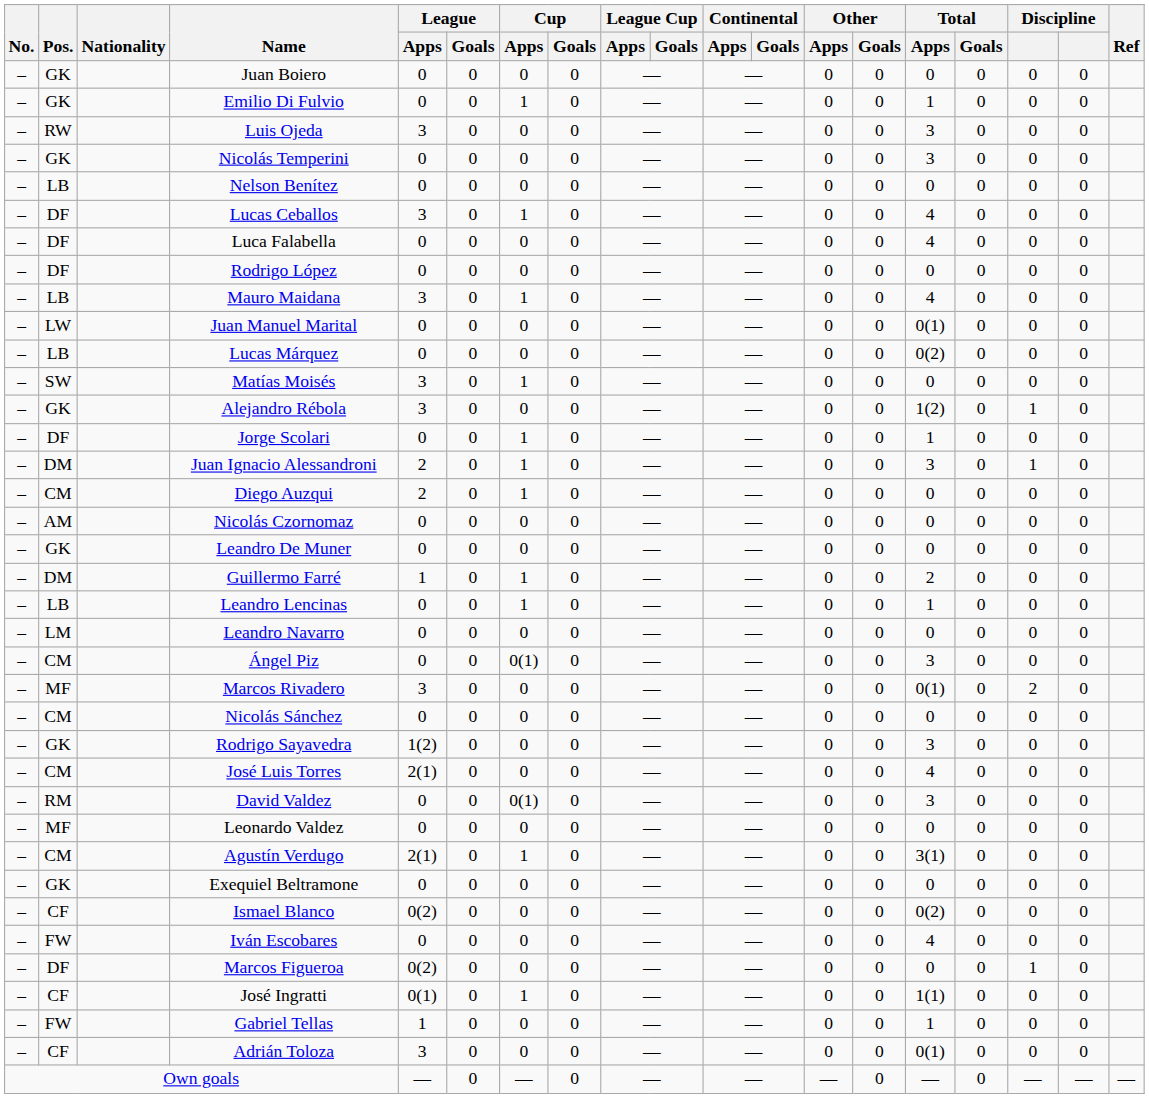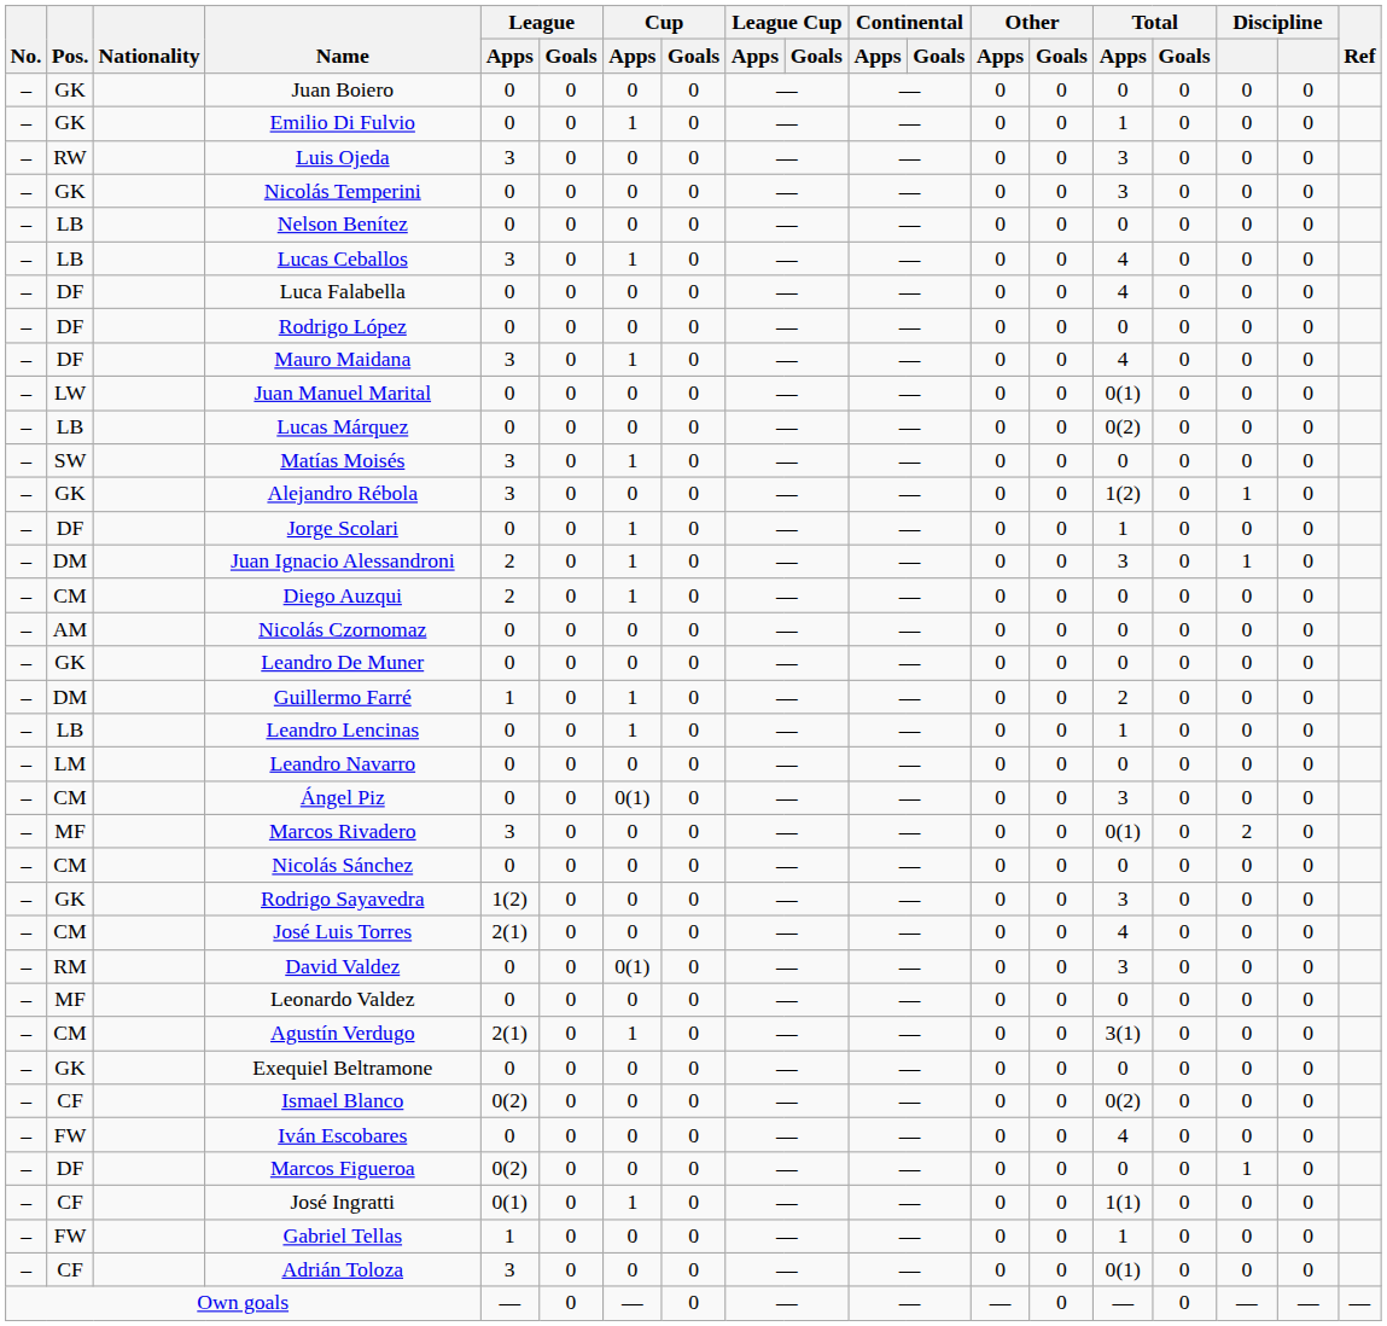 <table class="wikitable" style="text-align:center">
 <tr>
 <th rowspan="2" valign="bottom">No.</th>
 <th rowspan="2" valign="bottom">Pos.</th>
 <th rowspan="2" valign="bottom">Nationality</th>
 <th rowspan="2" valign="bottom" width="200">Name</th>
 <th colspan="2" width="85">League</th>
 <th colspan="2" width="85">Cup</th>
 <th colspan="2" width="85">League Cup</th>
 <th colspan="2" width="85">Continental</th>
 <th colspan="2" width="85">Other</th>
 <th colspan="2" width="85">Total</th>
 <th colspan="2" width="85">Discipline</th>
 <th rowspan="2" valign="bottom">Ref</th>
 </tr>
 <tr>
 <th>Apps</th>
 <th>Goals</th>
 <th>Apps</th>
 <th>Goals</th>
 <th>Apps</th>
 <th>Goals</th>
 <th>Apps</th>
 <th>Goals</th>
 <th>Apps</th>
 <th>Goals</th>
 <th>Apps</th>
 <th>Goals</th>
 <th></th>
 <th></th>
 </tr>
 <tr>
 <td align="center">–</td>
 <td align="center">GK</td>
 <td align="center"></td>
 <td align="center">Juan Boiero</td>
 <td>0</td>
 <td>0</td>
 <td>0</td>
 <td>0</td>
 <td colspan="2">—</td>
 <td colspan="2">—</td>
 <td>0</td>
 <td>0</td>
 <td>0</td>
 <td>0</td>
 <td>0</td>
 <td>0</td>
 <td></td>
 </tr>
 <tr>
 <td align="center">–</td>
 <td align="center">GK</td>
 <td align="center"></td>
 <td align="center"><a href='#'>Emilio Di Fulvio</a></td>
 <td>0</td>
 <td>0</td>
 <td>1</td>
 <td>0</td>
 <td colspan="2">—</td>
 <td colspan="2">—</td>
 <td>0</td>
 <td>0</td>
 <td>1</td>
 <td>0</td>
 <td>0</td>
 <td>0</td>
 <td></td>
 </tr>
 <tr>
 <td align="center">–</td>
 <td align="center">RW</td>
 <td align="center"></td>
 <td align="center"><a href='#'>Luis Ojeda</a></td>
 <td>3</td>
 <td>0</td>
 <td>0</td>
 <td>0</td>
 <td colspan="2">—</td>
 <td colspan="2">—</td>
 <td>0</td>
 <td>0</td>
 <td>3</td>
 <td>0</td>
 <td>0</td>
 <td>0</td>
 <td></td>
 </tr>
 <tr>
 <td align="center">–</td>
 <td align="center">GK</td>
 <td align="center"></td>
 <td align="center"><a href='#'>Nicolás Temperini</a></td>
 <td>0</td>
 <td>0</td>
 <td>0</td>
 <td>0</td>
 <td colspan="2">—</td>
 <td colspan="2">—</td>
 <td>0</td>
 <td>0</td>
 <td>3</td>
 <td>0</td>
 <td>0</td>
 <td>0</td>
 <td></td>
 </tr>
 <tr>
 <td align="center">–</td>
 <td align="center">LB</td>
 <td align="center"></td>
 <td align="center"><a href='#'>Nelson Benítez</a></td>
 <td>0</td>
 <td>0</td>
 <td>0</td>
 <td>0</td>
 <td colspan="2">—</td>
 <td colspan="2">—</td>
 <td>0</td>
 <td>0</td>
 <td>0</td>
 <td>0</td>
 <td>0</td>
 <td>0</td>
 <td></td>
 </tr>
 <tr>
 <td align="center">–</td>
-<td align="center">DF</td>
+<td align="center">LB</td>
 <td align="center"></td>
 <td align="center"><a href='#'>Lucas Ceballos</a></td>
 <td>3</td>
 <td>0</td>
 <td>1</td>
 <td>0</td>
 <td colspan="2">—</td>
 <td colspan="2">—</td>
 <td>0</td>
 <td>0</td>
 <td>4</td>
 <td>0</td>
 <td>0</td>
 <td>0</td>
 <td></td>
 </tr>
 <tr>
 <td align="center">–</td>
 <td align="center">DF</td>
 <td align="center"></td>
 <td align="center">Luca Falabella</td>
 <td>0</td>
 <td>0</td>
 <td>0</td>
 <td>0</td>
 <td colspan="2">—</td>
 <td colspan="2">—</td>
 <td>0</td>
 <td>0</td>
 <td>4</td>
 <td>0</td>
 <td>0</td>
 <td>0</td>
 <td></td>
 </tr>
 <tr>
 <td align="center">–</td>
 <td align="center">DF</td>
 <td align="center"></td>
 <td align="center"><a href='#'>Rodrigo López</a></td>
 <td>0</td>
 <td>0</td>
 <td>0</td>
 <td>0</td>
 <td colspan="2">—</td>
 <td colspan="2">—</td>
 <td>0</td>
 <td>0</td>
 <td>0</td>
 <td>0</td>
 <td>0</td>
 <td>0</td>
 <td></td>
 </tr>
 <tr>
 <td align="center">–</td>
-<td align="center">LB</td>
+<td align="center">DF</td>
 <td align="center"></td>
 <td align="center"><a href='#'>Mauro Maidana</a></td>
 <td>3</td>
 <td>0</td>
 <td>1</td>
 <td>0</td>
 <td colspan="2">—</td>
 <td colspan="2">—</td>
 <td>0</td>
 <td>0</td>
 <td>4</td>
 <td>0</td>
 <td>0</td>
 <td>0</td>
 <td></td>
 </tr>
 <tr>
 <td align="center">–</td>
 <td align="center">LW</td>
 <td align="center"></td>
 <td align="center"><a href='#'>Juan Manuel Marital</a></td>
 <td>0</td>
 <td>0</td>
 <td>0</td>
 <td>0</td>
 <td colspan="2">—</td>
 <td colspan="2">—</td>
 <td>0</td>
 <td>0</td>
 <td>0(1)</td>
 <td>0</td>
 <td>0</td>
 <td>0</td>
 <td></td>
 </tr>
 <tr>
 <td align="center">–</td>
 <td align="center">LB</td>
 <td align="center"></td>
 <td align="center"><a href='#'>Lucas Márquez</a></td>
 <td>0</td>
 <td>0</td>
 <td>0</td>
 <td>0</td>
 <td colspan="2">—</td>
 <td colspan="2">—</td>
 <td>0</td>
 <td>0</td>
 <td>0(2)</td>
 <td>0</td>
 <td>0</td>
 <td>0</td>
 <td></td>
 </tr>
 <tr>
 <td align="center">–</td>
 <td align="center">SW</td>
 <td align="center"></td>
 <td align="center"><a href='#'>Matías Moisés</a></td>
 <td>3</td>
 <td>0</td>
 <td>1</td>
 <td>0</td>
 <td colspan="2">—</td>
 <td colspan="2">—</td>
 <td>0</td>
 <td>0</td>
 <td>0</td>
 <td>0</td>
 <td>0</td>
 <td>0</td>
 <td></td>
 </tr>
 <tr>
 <td align="center">–</td>
 <td align="center">GK</td>
 <td align="center"></td>
 <td align="center"><a href='#'>Alejandro Rébola</a></td>
 <td>3</td>
 <td>0</td>
 <td>0</td>
 <td>0</td>
 <td colspan="2">—</td>
 <td colspan="2">—</td>
 <td>0</td>
 <td>0</td>
 <td>1(2)</td>
 <td>0</td>
 <td>1</td>
 <td>0</td>
 <td></td>
 </tr>
 <tr>
 <td align="center">–</td>
 <td align="center">DF</td>
 <td align="center"></td>
 <td align="center"><a href='#'>Jorge Scolari</a></td>
 <td>0</td>
 <td>0</td>
 <td>1</td>
 <td>0</td>
 <td colspan="2">—</td>
 <td colspan="2">—</td>
 <td>0</td>
 <td>0</td>
 <td>1</td>
 <td>0</td>
 <td>0</td>
 <td>0</td>
 <td></td>
 </tr>
 <tr>
 <td align="center">–</td>
 <td align="center">DM</td>
 <td align="center"></td>
 <td align="center"><a href='#'>Juan Ignacio Alessandroni</a></td>
 <td>2</td>
 <td>0</td>
 <td>1</td>
 <td>0</td>
 <td colspan="2">—</td>
 <td colspan="2">—</td>
 <td>0</td>
 <td>0</td>
 <td>3</td>
 <td>0</td>
 <td>1</td>
 <td>0</td>
 <td></td>
 </tr>
 <tr>
 <td align="center">–</td>
 <td align="center">CM</td>
 <td align="center"></td>
 <td align="center"><a href='#'>Diego Auzqui</a></td>
 <td>2</td>
 <td>0</td>
 <td>1</td>
 <td>0</td>
 <td colspan="2">—</td>
 <td colspan="2">—</td>
 <td>0</td>
 <td>0</td>
 <td>0</td>
 <td>0</td>
 <td>0</td>
 <td>0</td>
 <td></td>
 </tr>
 <tr>
 <td align="center">–</td>
 <td align="center">AM</td>
 <td align="center"></td>
 <td align="center"><a href='#'>Nicolás Czornomaz</a></td>
 <td>0</td>
 <td>0</td>
 <td>0</td>
 <td>0</td>
 <td colspan="2">—</td>
 <td colspan="2">—</td>
 <td>0</td>
 <td>0</td>
 <td>0</td>
 <td>0</td>
 <td>0</td>
 <td>0</td>
 <td></td>
 </tr>
 <tr>
 <td align="center">–</td>
 <td align="center">GK</td>
 <td align="center"></td>
 <td align="center"><a href='#'>Leandro De Muner</a></td>
 <td>0</td>
 <td>0</td>
 <td>0</td>
 <td>0</td>
 <td colspan="2">—</td>
 <td colspan="2">—</td>
 <td>0</td>
 <td>0</td>
 <td>0</td>
 <td>0</td>
 <td>0</td>
 <td>0</td>
 <td></td>
 </tr>
 <tr>
 <td align="center">–</td>
 <td align="center">DM</td>
 <td align="center"></td>
 <td align="center"><a href='#'>Guillermo Farré</a></td>
 <td>1</td>
 <td>0</td>
 <td>1</td>
 <td>0</td>
 <td colspan="2">—</td>
 <td colspan="2">—</td>
 <td>0</td>
 <td>0</td>
 <td>2</td>
 <td>0</td>
 <td>0</td>
 <td>0</td>
 <td></td>
 </tr>
 <tr>
 <td align="center">–</td>
 <td align="center">LB</td>
 <td align="center"></td>
 <td align="center"><a href='#'>Leandro Lencinas</a></td>
 <td>0</td>
 <td>0</td>
 <td>1</td>
 <td>0</td>
 <td colspan="2">—</td>
 <td colspan="2">—</td>
 <td>0</td>
 <td>0</td>
 <td>1</td>
 <td>0</td>
 <td>0</td>
 <td>0</td>
 <td></td>
 </tr>
 <tr>
 <td align="center">–</td>
 <td align="center">LM</td>
 <td align="center"></td>
 <td align="center"><a href='#'>Leandro Navarro</a></td>
 <td>0</td>
 <td>0</td>
 <td>0</td>
 <td>0</td>
 <td colspan="2">—</td>
 <td colspan="2">—</td>
 <td>0</td>
 <td>0</td>
 <td>0</td>
 <td>0</td>
 <td>0</td>
 <td>0</td>
 <td></td>
 </tr>
 <tr>
 <td align="center">–</td>
 <td align="center">CM</td>
 <td align="center"></td>
 <td align="center"><a href='#'>Ángel Piz</a></td>
 <td>0</td>
 <td>0</td>
 <td>0(1)</td>
 <td>0</td>
 <td colspan="2">—</td>
 <td colspan="2">—</td>
 <td>0</td>
 <td>0</td>
 <td>3</td>
 <td>0</td>
 <td>0</td>
 <td>0</td>
 <td></td>
 </tr>
 <tr>
 <td align="center">–</td>
 <td align="center">MF</td>
 <td align="center"></td>
 <td align="center"><a href='#'>Marcos Rivadero</a></td>
 <td>3</td>
 <td>0</td>
 <td>0</td>
 <td>0</td>
 <td colspan="2">—</td>
 <td colspan="2">—</td>
 <td>0</td>
 <td>0</td>
 <td>0(1)</td>
 <td>0</td>
 <td>2</td>
 <td>0</td>
 <td></td>
 </tr>
 <tr>
 <td align="center">–</td>
 <td align="center">CM</td>
 <td align="center"></td>
 <td align="center"><a href='#'>Nicolás Sánchez</a></td>
 <td>0</td>
 <td>0</td>
 <td>0</td>
 <td>0</td>
 <td colspan="2">—</td>
 <td colspan="2">—</td>
 <td>0</td>
 <td>0</td>
 <td>0</td>
 <td>0</td>
 <td>0</td>
 <td>0</td>
 <td></td>
 </tr>
 <tr>
 <td align="center">–</td>
 <td align="center">GK</td>
 <td align="center"></td>
 <td align="center"><a href='#'>Rodrigo Sayavedra</a></td>
 <td>1(2)</td>
 <td>0</td>
 <td>0</td>
 <td>0</td>
 <td colspan="2">—</td>
 <td colspan="2">—</td>
 <td>0</td>
 <td>0</td>
 <td>3</td>
 <td>0</td>
 <td>0</td>
 <td>0</td>
 <td></td>
 </tr>
 <tr>
 <td align="center">–</td>
 <td align="center">CM</td>
 <td align="center"></td>
 <td align="center"><a href='#'>José Luis Torres</a></td>
 <td>2(1)</td>
 <td>0</td>
 <td>0</td>
 <td>0</td>
 <td colspan="2">—</td>
 <td colspan="2">—</td>
 <td>0</td>
 <td>0</td>
 <td>4</td>
 <td>0</td>
 <td>0</td>
 <td>0</td>
 <td></td>
 </tr>
 <tr>
 <td align="center">–</td>
 <td align="center">RM</td>
 <td align="center"></td>
 <td align="center"><a href='#'>David Valdez</a></td>
 <td>0</td>
 <td>0</td>
 <td>0(1)</td>
 <td>0</td>
 <td colspan="2">—</td>
 <td colspan="2">—</td>
 <td>0</td>
 <td>0</td>
 <td>3</td>
 <td>0</td>
 <td>0</td>
 <td>0</td>
 <td></td>
 </tr>
 <tr>
 <td align="center">–</td>
 <td align="center">MF</td>
 <td align="center"></td>
 <td align="center">Leonardo Valdez</td>
 <td>0</td>
 <td>0</td>
 <td>0</td>
 <td>0</td>
 <td colspan="2">—</td>
 <td colspan="2">—</td>
 <td>0</td>
 <td>0</td>
 <td>0</td>
 <td>0</td>
 <td>0</td>
 <td>0</td>
 <td></td>
 </tr>
 <tr>
 <td align="center">–</td>
 <td align="center">CM</td>
 <td align="center"></td>
 <td align="center"><a href='#'>Agustín Verdugo</a></td>
 <td>2(1)</td>
 <td>0</td>
 <td>1</td>
 <td>0</td>
 <td colspan="2">—</td>
 <td colspan="2">—</td>
 <td>0</td>
 <td>0</td>
 <td>3(1)</td>
 <td>0</td>
 <td>0</td>
 <td>0</td>
 <td></td>
 </tr>
 <tr>
 <td align="center">–</td>
 <td align="center">GK</td>
 <td align="center"></td>
 <td align="center">Exequiel Beltramone</td>
 <td>0</td>
 <td>0</td>
 <td>0</td>
 <td>0</td>
 <td colspan="2">—</td>
 <td colspan="2">—</td>
 <td>0</td>
 <td>0</td>
 <td>0</td>
 <td>0</td>
 <td>0</td>
 <td>0</td>
 <td></td>
 </tr>
 <tr>
 <td align="center">–</td>
 <td align="center">CF</td>
 <td align="center"></td>
 <td align="center"><a href='#'>Ismael Blanco</a></td>
 <td>0(2)</td>
 <td>0</td>
 <td>0</td>
 <td>0</td>
 <td colspan="2">—</td>
 <td colspan="2">—</td>
 <td>0</td>
 <td>0</td>
 <td>0(2)</td>
 <td>0</td>
 <td>0</td>
 <td>0</td>
 <td></td>
 </tr>
 <tr>
 <td align="center">–</td>
 <td align="center">FW</td>
 <td align="center"></td>
 <td align="center"><a href='#'>Iván Escobares</a></td>
 <td>0</td>
 <td>0</td>
 <td>0</td>
 <td>0</td>
 <td colspan="2">—</td>
 <td colspan="2">—</td>
 <td>0</td>
 <td>0</td>
 <td>4</td>
 <td>0</td>
 <td>0</td>
 <td>0</td>
 <td></td>
 </tr>
 <tr>
 <td align="center">–</td>
 <td align="center">DF</td>
 <td align="center"></td>
 <td align="center"><a href='#'>Marcos Figueroa</a></td>
 <td>0(2)</td>
 <td>0</td>
 <td>0</td>
 <td>0</td>
 <td colspan="2">—</td>
 <td colspan="2">—</td>
 <td>0</td>
 <td>0</td>
 <td>0</td>
 <td>0</td>
 <td>1</td>
 <td>0</td>
 <td></td>
 </tr>
 <tr>
 <td align="center">–</td>
 <td align="center">CF</td>
 <td align="center"></td>
 <td align="center">José Ingratti</td>
 <td>0(1)</td>
 <td>0</td>
 <td>1</td>
 <td>0</td>
 <td colspan="2">—</td>
 <td colspan="2">—</td>
 <td>0</td>
 <td>0</td>
 <td>1(1)</td>
 <td>0</td>
 <td>0</td>
 <td>0</td>
 <td></td>
 </tr>
 <tr>
 <td align="center">–</td>
 <td align="center">FW</td>
 <td align="center"></td>
 <td align="center"><a href='#'>Gabriel Tellas</a></td>
 <td>1</td>
 <td>0</td>
 <td>0</td>
 <td>0</td>
 <td colspan="2">—</td>
 <td colspan="2">—</td>
 <td>0</td>
 <td>0</td>
 <td>1</td>
 <td>0</td>
 <td>0</td>
 <td>0</td>
 <td></td>
 </tr>
 <tr>
 <td align="center">–</td>
 <td align="center">CF</td>
 <td align="center"></td>
 <td align="center"><a href='#'>Adrián Toloza</a></td>
 <td>3</td>
 <td>0</td>
 <td>0</td>
 <td>0</td>
 <td colspan="2">—</td>
 <td colspan="2">—</td>
 <td>0</td>
 <td>0</td>
 <td>0(1)</td>
 <td>0</td>
 <td>0</td>
 <td>0</td>
 <td></td>
 </tr>
 <tr>
 <td colspan="4" align="center"><a href='#'>Own goals</a></td>
 <td>—</td>
 <td>0</td>
 <td>—</td>
 <td>0</td>
 <td colspan="2">—</td>
 <td colspan="2">—</td>
 <td>—</td>
 <td>0</td>
 <td>—</td>
 <td>0</td>
 <td>—</td>
 <td>—</td>
 <td>—</td>
 </tr>
 </table>
